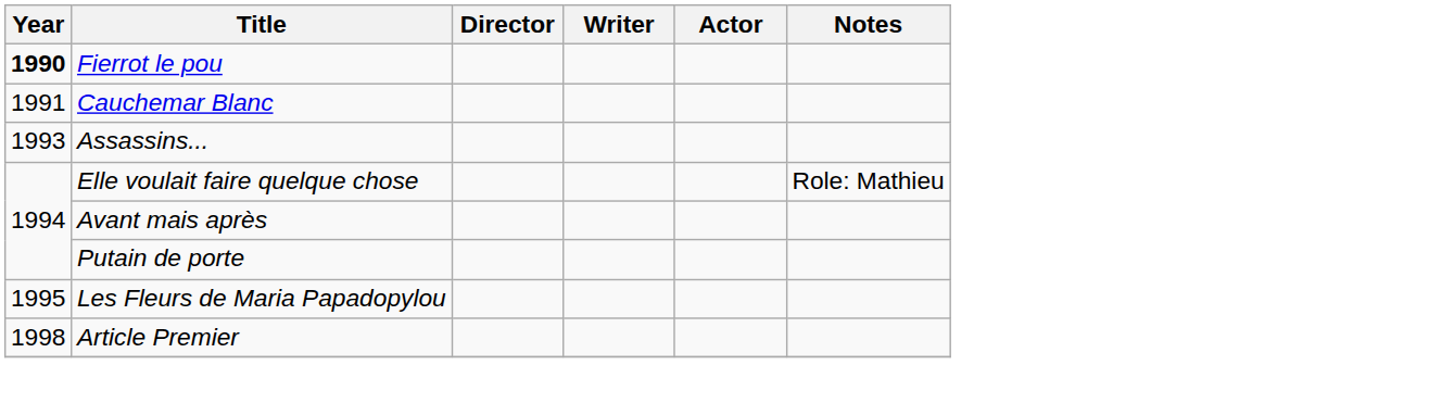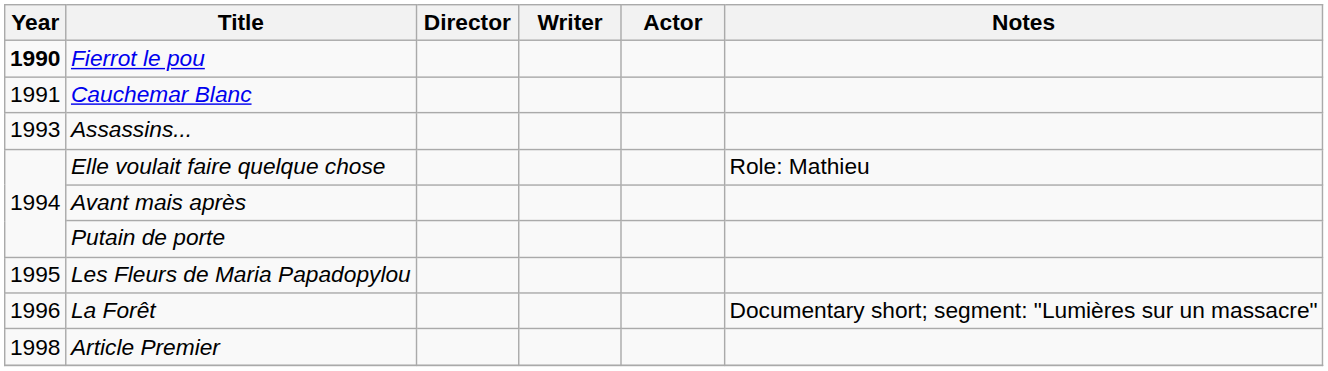 <table class="wikitable">
 <tr>
 <th>Year</th>
 <th>Title</th>
 <th width=65>Director</th>
 <th width=65>Writer</th>
 <th width=65>Actor</th>
 <th>Notes</th>
 </tr>
 <tr>
 <td><strong>1990</strong></td>
 <td><em><a href='#'>Fierrot le pou</a></em></td>
 <td></td>
 <td></td>
 <td></td>
 <td></td>
 </tr>
 <tr>
 <td>1991</td>
 <td><em><a href='#'>Cauchemar Blanc</a></em></td>
 <td></td>
 <td></td>
 <td></td>
 <td></td>
 </tr>
 <tr>
 <td>1993</td>
 <td><em>Assassins...</em></td>
 <td></td>
 <td></td>
 <td></td>
 <td></td>
 </tr>
 <tr>
 <td rowspan="3">1994</td>
 <td><em>Elle voulait faire quelque chose</em></td>
 <td></td>
 <td></td>
 <td></td>
 <td>Role: Mathieu</td>
 </tr>
 <tr>
 <td><em>Avant mais après</em></td>
 <td></td>
 <td></td>
 <td></td>
 <td></td>
 </tr>
 <tr>
 <td><em>Putain de porte</em></td>
 <td></td>
 <td></td>
 <td></td>
 <td></td>
 </tr>
 <tr>
 <td>1995</td>
 <td><em>Les Fleurs de Maria Papadopylou</em></td>
 <td></td>
 <td></td>
 <td></td>
 <td></td>
 </tr>
 <tr>
+<td>1996</td>
+<td><em>La Forêt</em></td>
+<td></td>
+<td></td>
+<td></td>
+<td>Documentary short; segment: "Lumières sur un massacre"</td>
+</tr>
+<tr>
 <td>1998</td>
 <td><em>Article Premier</em></td>
 <td></td>
 <td></td>
 <td></td>
 <td></td>
 </tr>
 <tr>
 </tr>
 </table>
